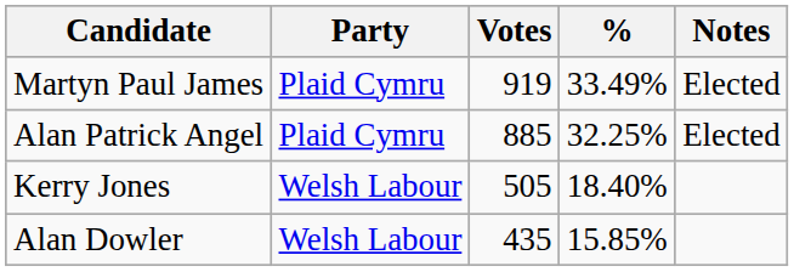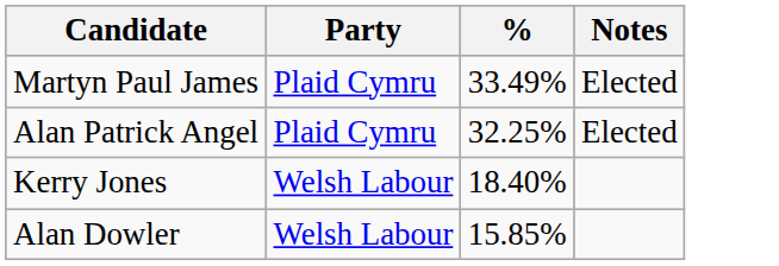 <table class=wikitable style=text-align:right>
 <tr>
 <th>Candidate</th>
 <th>Party</th>
-<th>Votes</th>
 <th>%</th>
 <th>Notes</th>
 </tr>
 <tr>
 <td align=left>Martyn Paul James</td>
 <td align=left><a href='#'>Plaid Cymru</a></td>
-<td>919</td>
 <td>33.49%</td>
 <td align=left>Elected</td>
 </tr>
 <tr>
 <td align=left>Alan Patrick Angel</td>
 <td align=left><a href='#'>Plaid Cymru</a></td>
-<td>885</td>
 <td>32.25%</td>
 <td align=left>Elected</td>
 </tr>
 <tr>
 <td align=left>Kerry Jones</td>
 <td align=left><a href='#'>Welsh Labour</a></td>
-<td>505</td>
 <td>18.40%</td>
 <td></td>
 </tr>
 <tr>
 <td align=left>Alan Dowler</td>
 <td align=left><a href='#'>Welsh Labour</a></td>
-<td>435</td>
 <td>15.85%</td>
 <td></td>
 </tr>
 </table>
